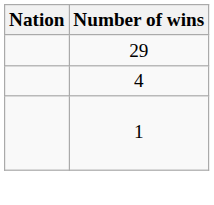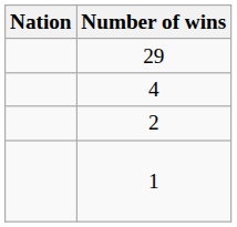 <table class=wikitable>
 <tr>
 <th>Nation</th>
 <th>Number of wins</th>
 </tr>
 <tr>
 <td></td>
 <td style="text-align:center;">29</td>
 </tr>
 <tr>
 <td></td>
 <td style="text-align:center;">4</td>
 </tr>
 <tr>
+<td></td>
+<td style="text-align:center;">2</td>
+</tr>
+<tr>
 <td><br><br><br></td>
 <td style="text-align:center;">1</td>
 </tr>
 </table>
